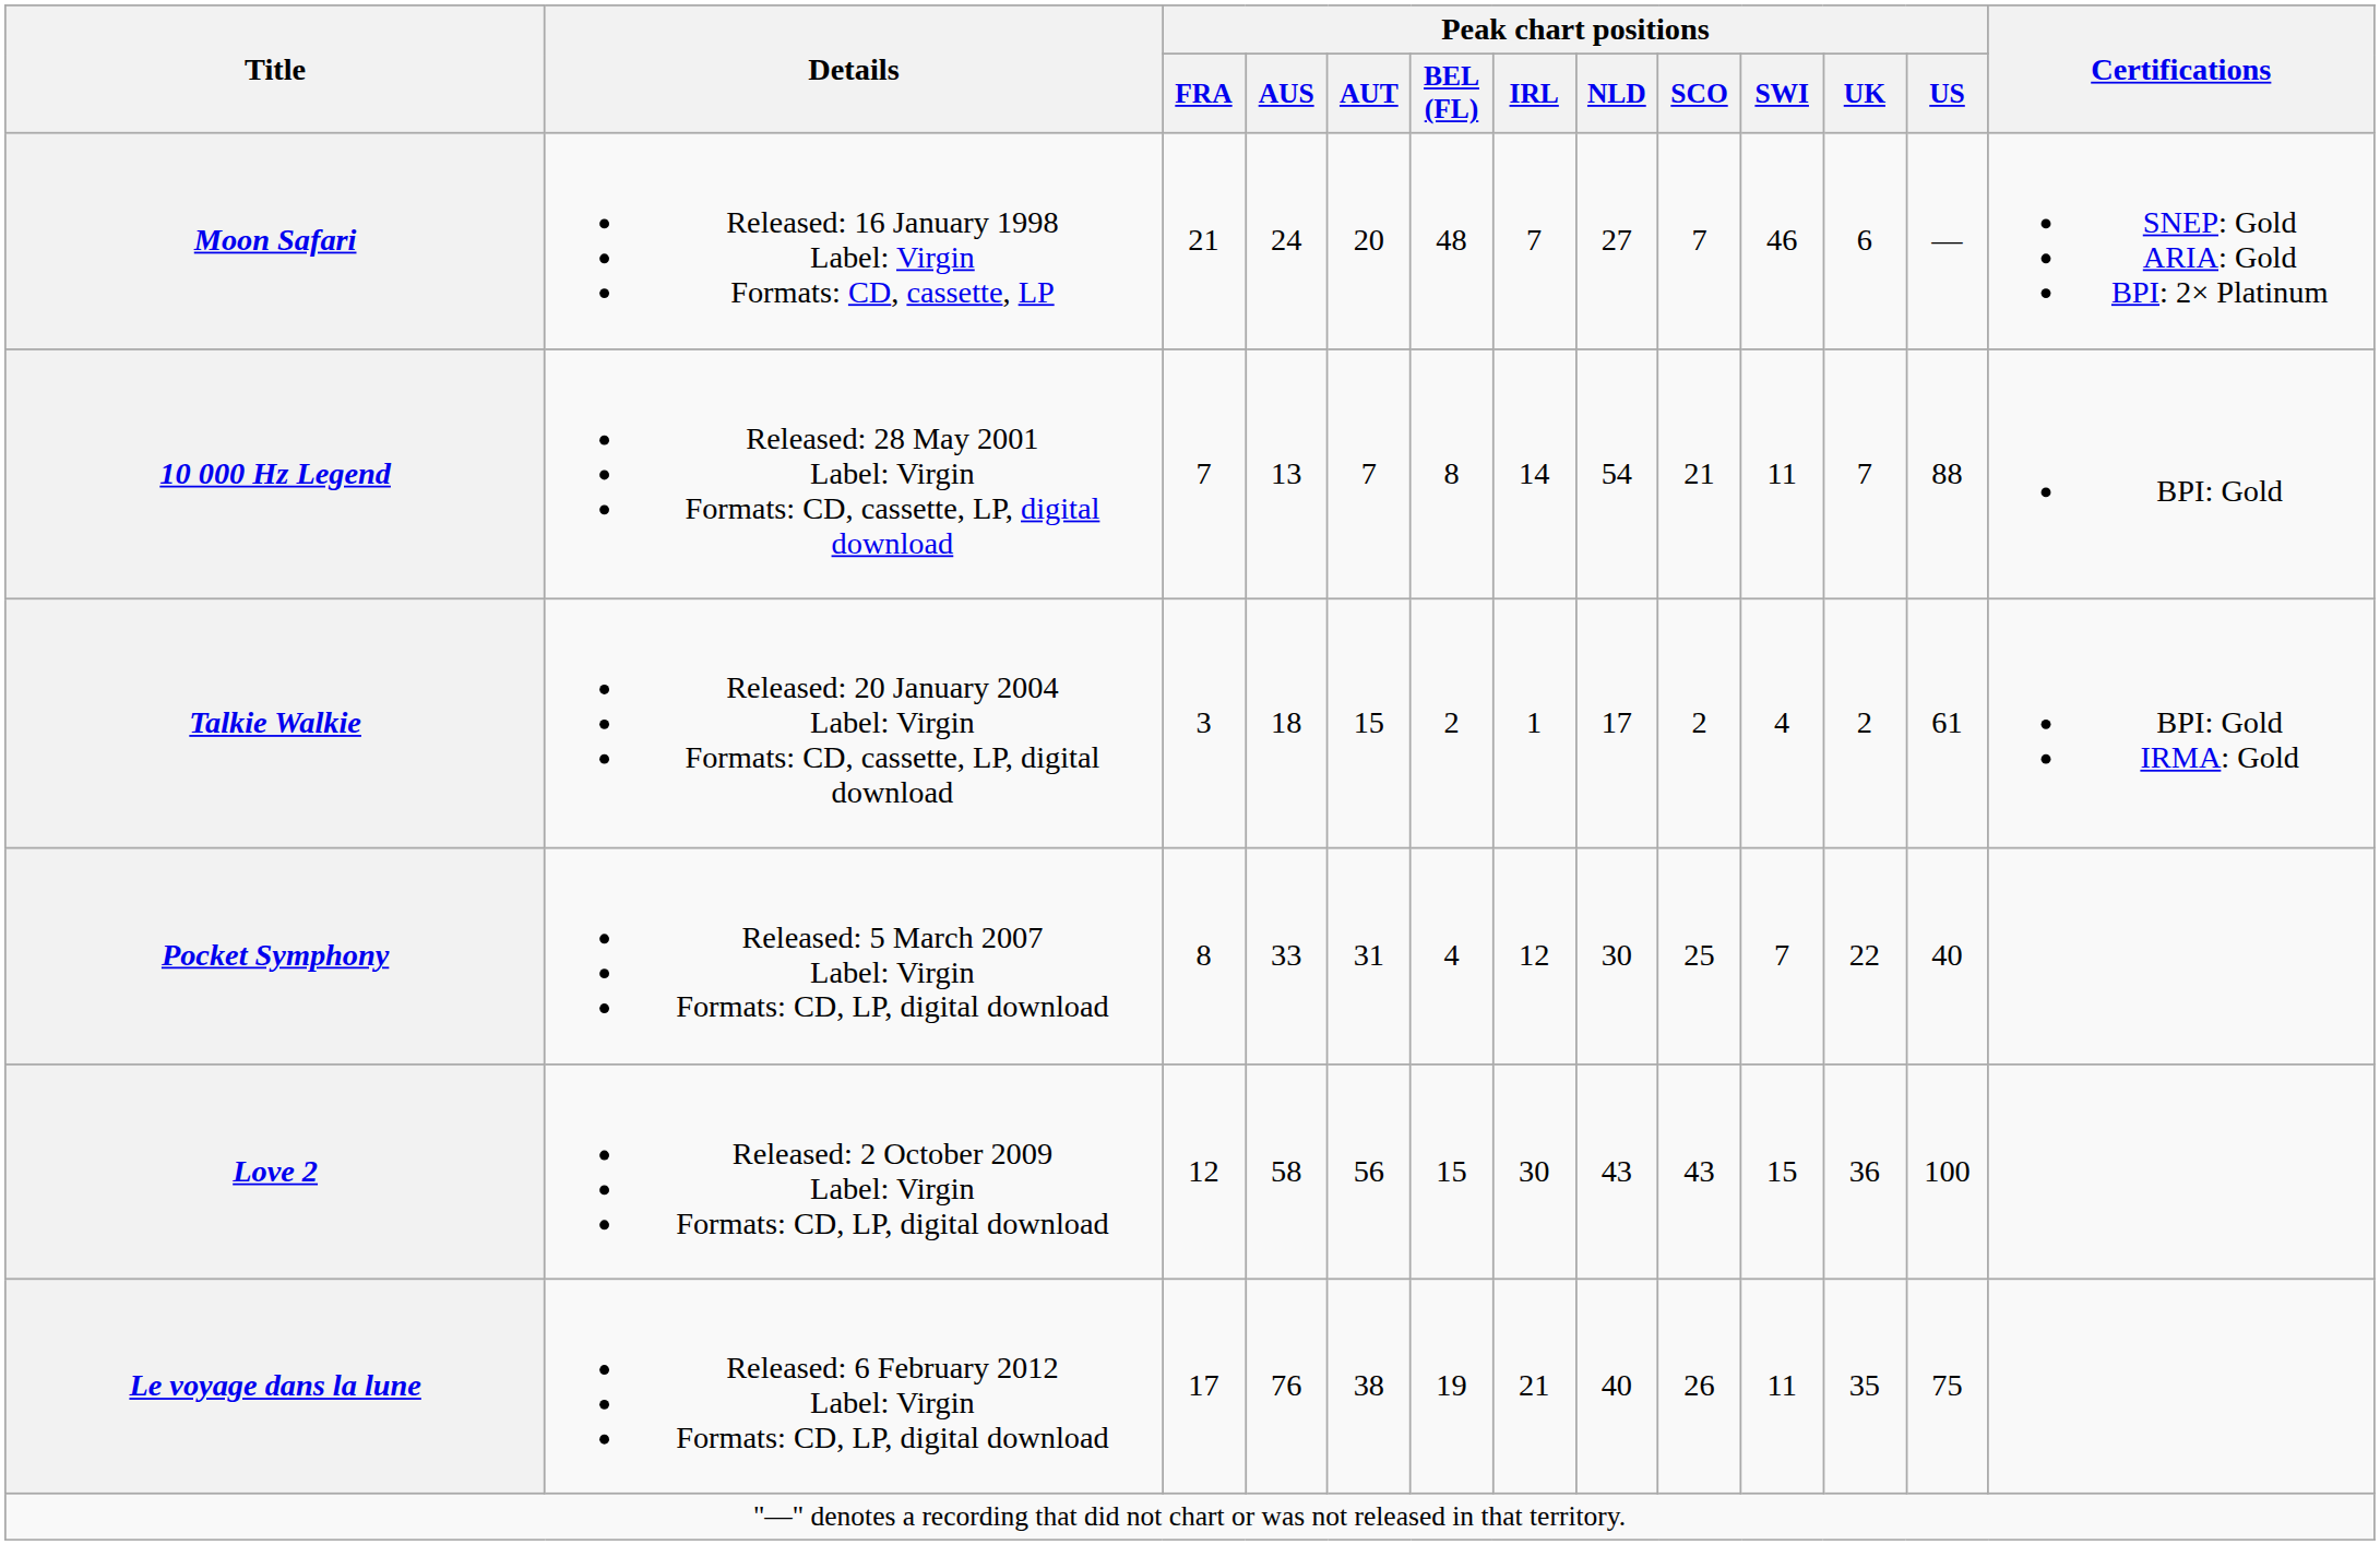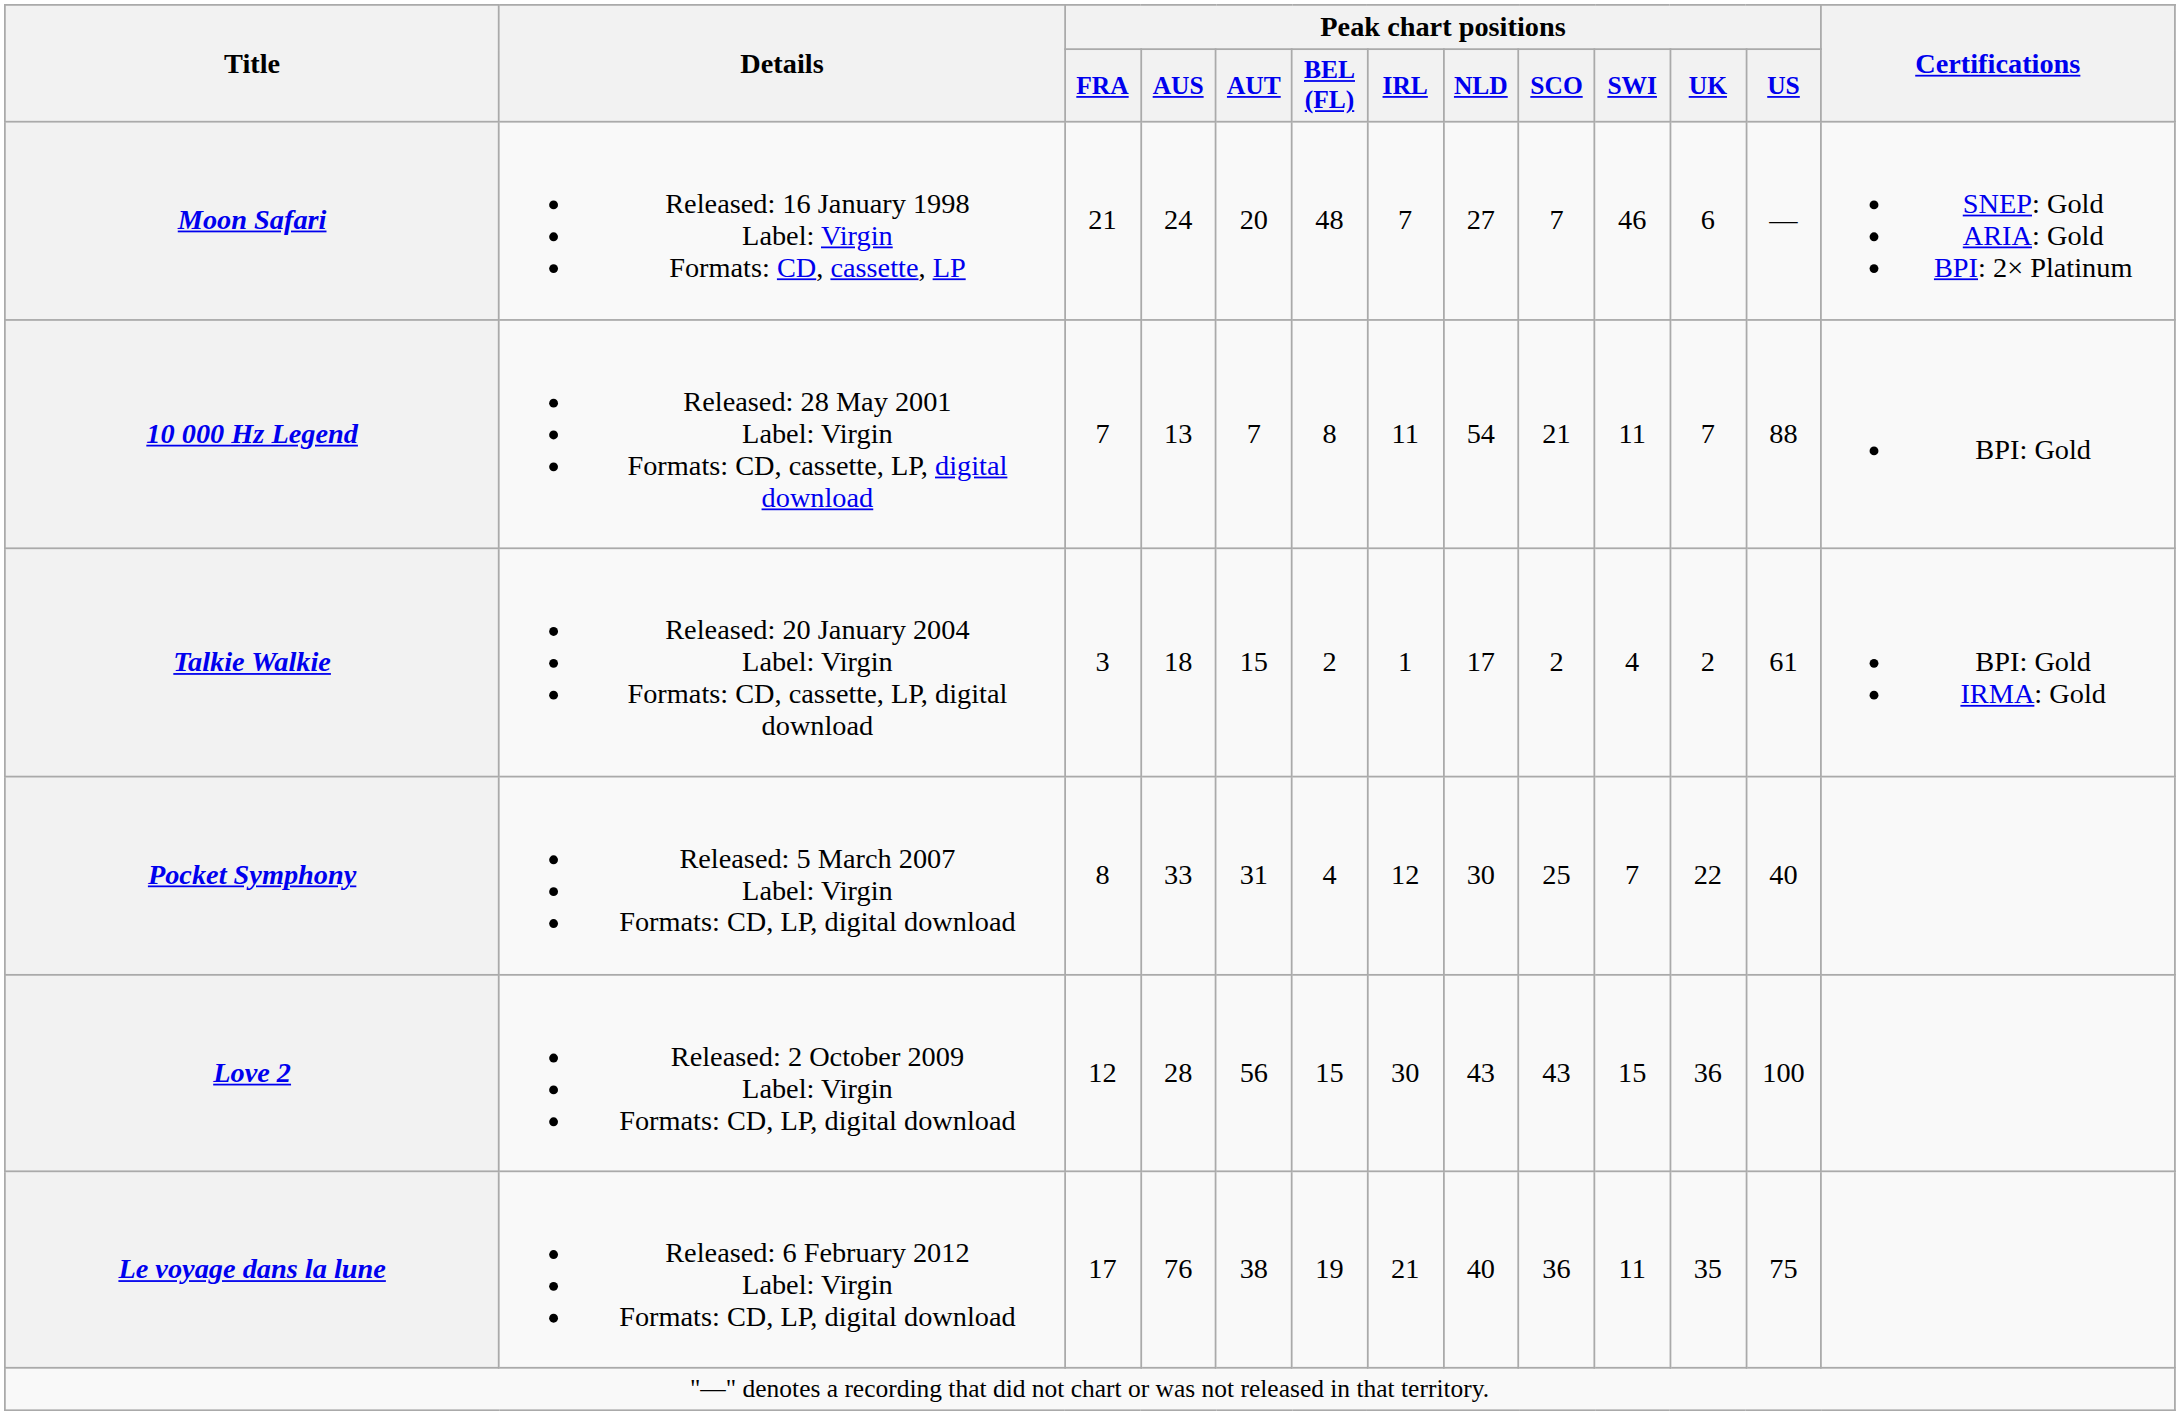 <table class="wikitable plainrowheaders" style="text-align:center;">
 <tr>
 <th scope="col" rowspan="2" style="width:17em;">Title</th>
 <th scope="col" rowspan="2" style="width:19.5em;">Details</th>
 <th scope="col" colspan="10">Peak chart positions</th>
 <th scope="col" rowspan="2" style="width:12em;"><a href='#'>Certifications</a></th>
 </tr>
 <tr>
 <th scope="col" style="width:2.5em;font-size:90%;"><a href='#'>FRA</a><br></th>
 <th scope="col" style="width:2.5em;font-size:90%;"><a href='#'>AUS</a><br></th>
 <th scope="col" style="width:2.5em;font-size:90%;"><a href='#'>AUT</a><br></th>
 <th scope="col" style="width:2.5em;font-size:90%;"><a href='#'>BEL<br>(FL)</a><br></th>
 <th scope="col" style="width:2.5em;font-size:90%;"><a href='#'>IRL</a><br></th>
 <th scope="col" style="width:2.5em;font-size:90%;"><a href='#'>NLD</a><br></th>
 <th scope="col" style="width:2.5em;font-size:90%;"><a href='#'>SCO</a><br></th>
 <th scope="col" style="width:2.5em;font-size:90%;"><a href='#'>SWI</a><br></th>
 <th scope="col" style="width:2.5em;font-size:90%;"><a href='#'>UK</a><br></th>
 <th scope="col" style="width:2.5em;font-size:90%;"><a href='#'>US</a><br></th>
 </tr>
 <tr>
 <th scope="row"><em><a href='#'>Moon Safari</a></em></th>
 <td><br><ul><li>Released: 16 January 1998</li><li>Label: <a href='#'>Virgin</a></li><li>Formats: <a href='#'>CD</a>, <a href='#'>cassette</a>, <a href='#'>LP</a></li></ul></td>
 <td>21</td>
 <td>24</td>
 <td>20</td>
 <td>48</td>
 <td>7</td>
 <td>27</td>
 <td>7</td>
 <td>46</td>
 <td>6</td>
 <td>—</td>
 <td><br><ul><li><a href='#'>SNEP</a>: Gold</li><li><a href='#'>ARIA</a>: Gold</li><li><a href='#'>BPI</a>: 2× Platinum</li></ul></td>
 </tr>
 <tr>
 <th scope="row"><em><a href='#'>10 000 Hz Legend</a></em></th>
 <td><br><ul><li>Released: 28 May 2001</li><li>Label: Virgin</li><li>Formats: CD, cassette, LP, <a href='#'>digital download</a></li></ul></td>
 <td>7</td>
 <td>13</td>
 <td>7</td>
 <td>8</td>
-<td>14</td>
+<td>11</td>
 <td>54</td>
 <td>21</td>
 <td>11</td>
 <td>7</td>
 <td>88</td>
 <td><br><ul><li>BPI: Gold</li></ul></td>
 </tr>
 <tr>
 <th scope="row"><em><a href='#'>Talkie Walkie</a></em></th>
 <td><br><ul><li>Released: 20 January 2004</li><li>Label: Virgin</li><li>Formats: CD, cassette, LP, digital download</li></ul></td>
 <td>3</td>
 <td>18</td>
 <td>15</td>
 <td>2</td>
 <td>1</td>
 <td>17</td>
 <td>2</td>
 <td>4</td>
 <td>2</td>
 <td>61</td>
 <td><br><ul><li>BPI: Gold</li><li><a href='#'>IRMA</a>: Gold</li></ul></td>
 </tr>
 <tr>
 <th scope="row"><em><a href='#'>Pocket Symphony</a></em></th>
 <td><br><ul><li>Released: 5 March 2007</li><li>Label: Virgin</li><li>Formats: CD, LP, digital download</li></ul></td>
 <td>8</td>
 <td>33</td>
 <td>31</td>
 <td>4</td>
 <td>12</td>
 <td>30</td>
 <td>25</td>
 <td>7</td>
 <td>22</td>
 <td>40</td>
 <td></td>
 </tr>
 <tr>
 <th scope="row"><em><a href='#'>Love 2</a></em></th>
 <td><br><ul><li>Released: 2 October 2009</li><li>Label: Virgin</li><li>Formats: CD, LP, digital download</li></ul></td>
 <td>12</td>
-<td>58</td>
+<td>28</td>
 <td>56</td>
 <td>15</td>
 <td>30</td>
 <td>43</td>
 <td>43</td>
 <td>15</td>
 <td>36</td>
 <td>100</td>
 <td></td>
 </tr>
 <tr>
 <th scope="row"><em><a href='#'>Le voyage dans la lune</a></em></th>
 <td><br><ul><li>Released: 6 February 2012</li><li>Label: Virgin</li><li>Formats: CD, LP, digital download</li></ul></td>
 <td>17</td>
 <td>76</td>
 <td>38</td>
 <td>19</td>
 <td>21</td>
 <td>40</td>
-<td>26</td>
+<td>36</td>
 <td>11</td>
 <td>35</td>
 <td>75</td>
 <td></td>
 </tr>
 <tr>
 <td colspan="15" style="font-size:90%">"—" denotes a recording that did not chart or was not released in that territory.</td>
 </tr>
 </table>
